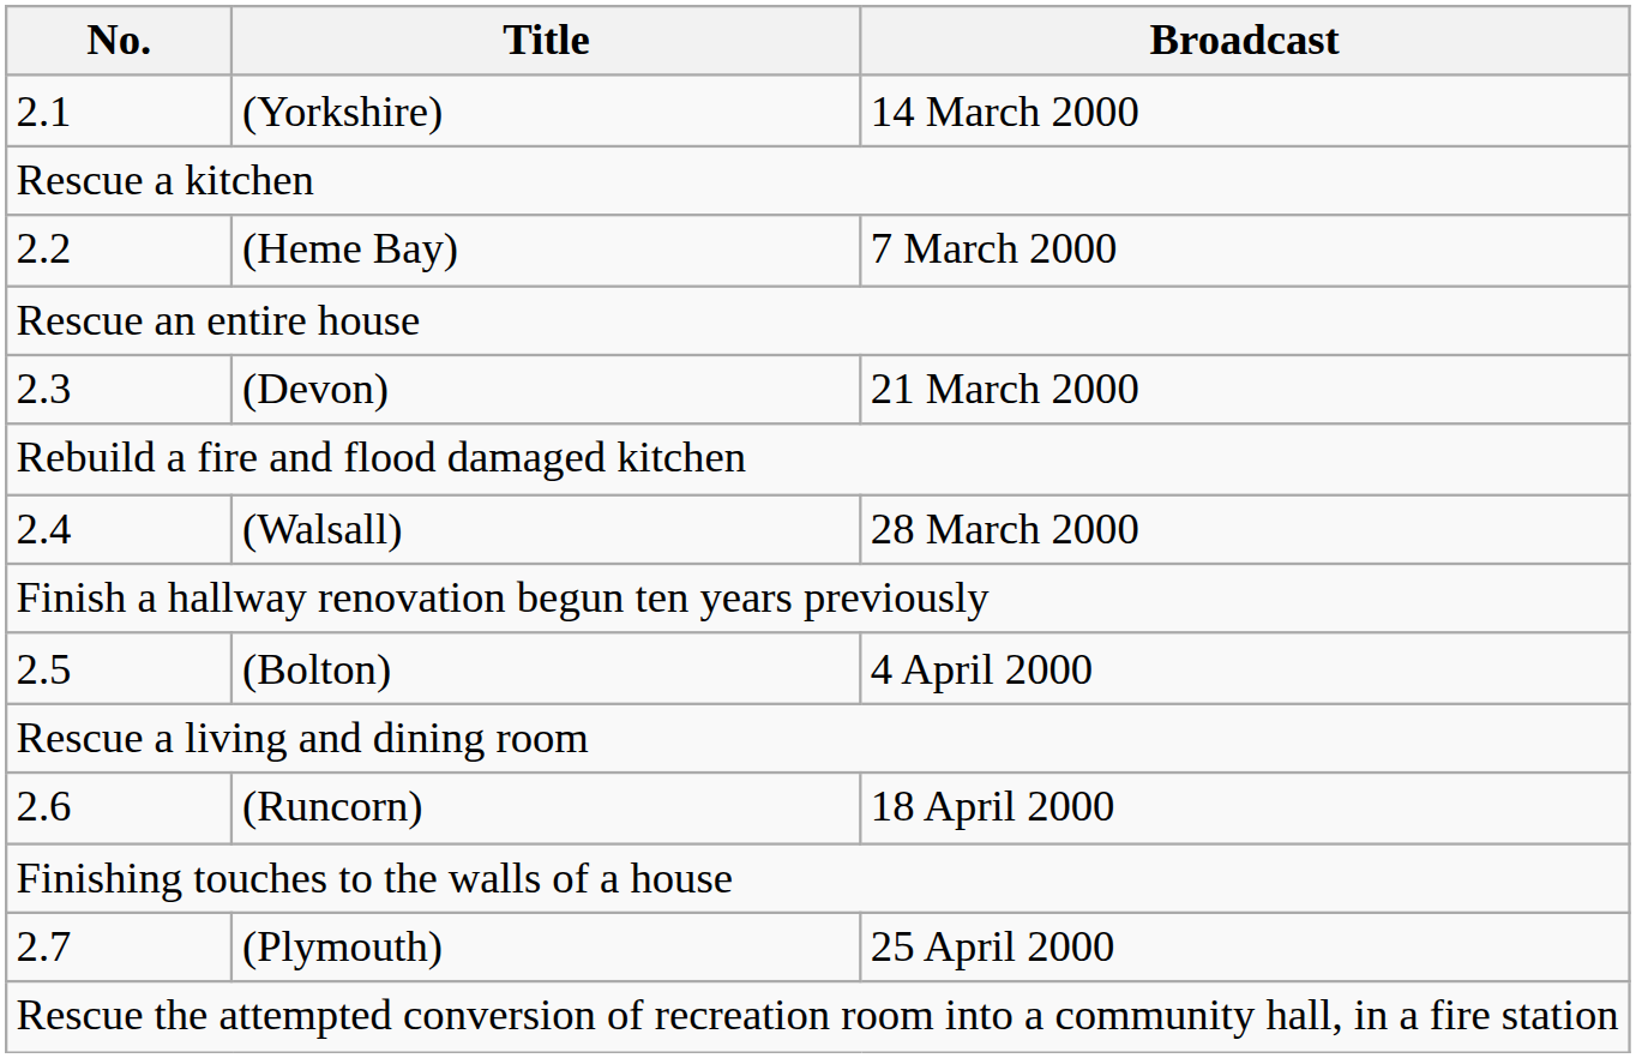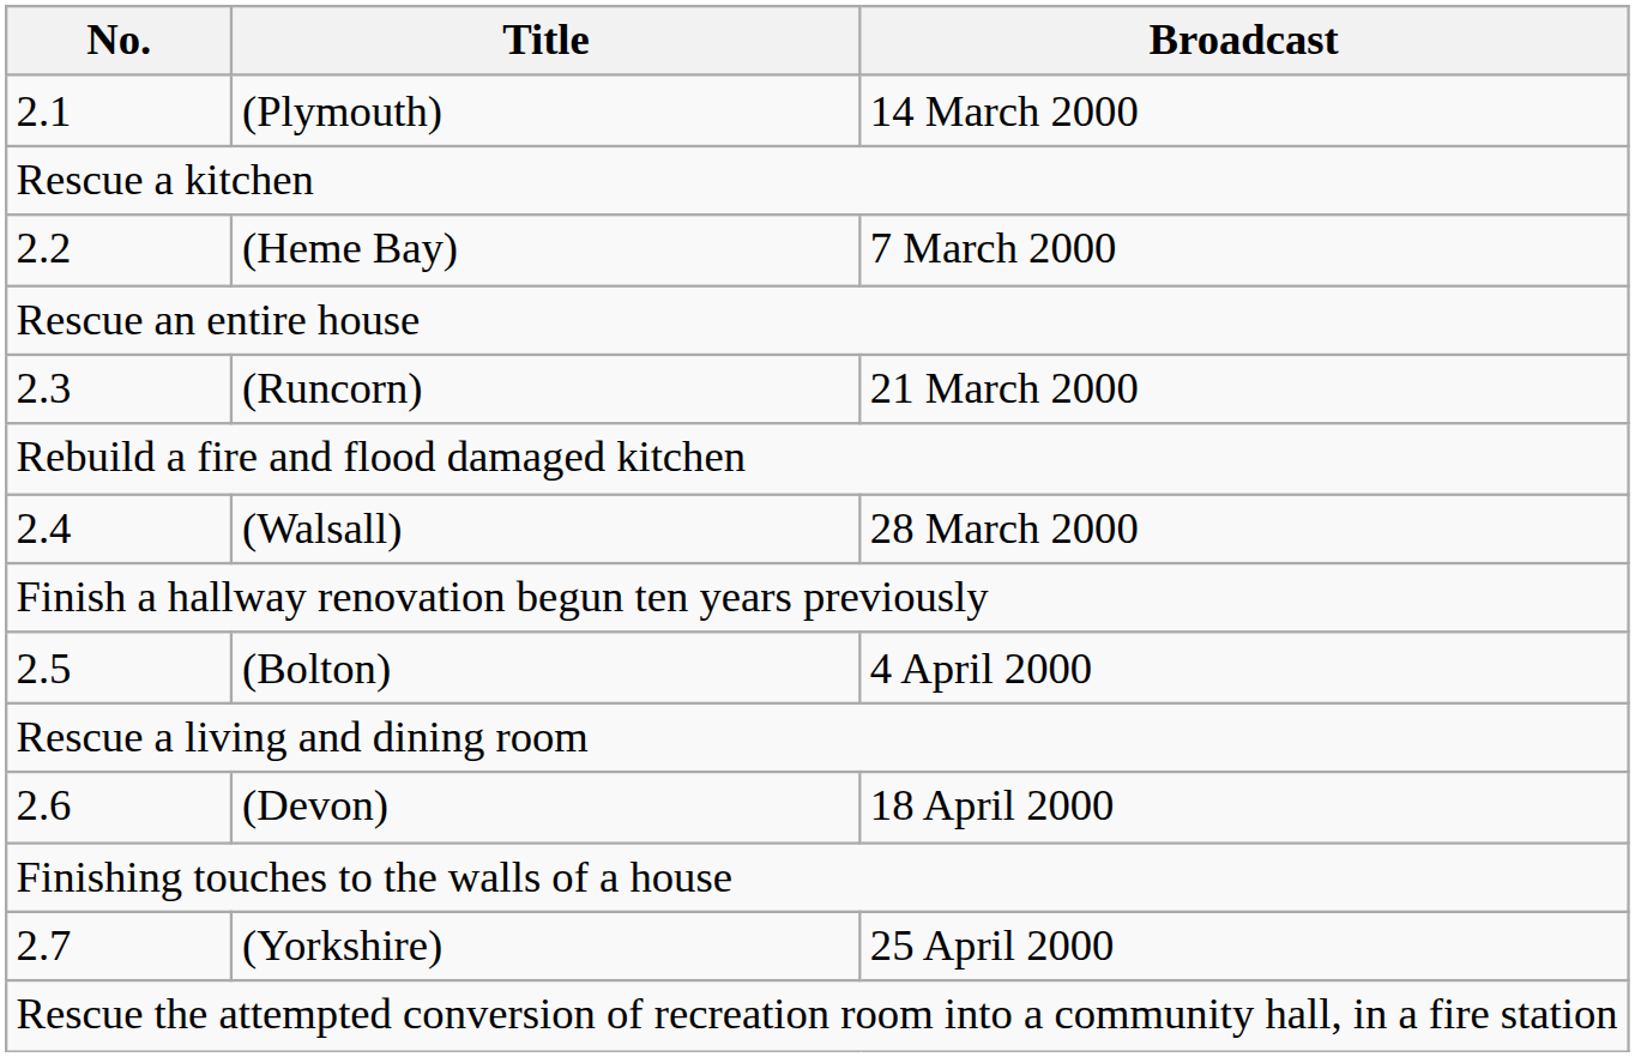 <table class="wikitable">
 <tr>
 <th>No.</th>
 <th>Title</th>
 <th>Broadcast</th>
 </tr>
 <tr>
 <td>2.1</td>
-<td>(Yorkshire)</td>
+<td>(Plymouth)</td>
 <td>14 March 2000</td>
 </tr>
 <tr>
 <td colspan="3">Rescue a kitchen</td>
 </tr>
 <tr>
 <td>2.2</td>
 <td>(Heme Bay)</td>
 <td>7 March 2000</td>
 </tr>
 <tr>
 <td colspan="3">Rescue an entire house</td>
 </tr>
 <tr>
 <td>2.3</td>
-<td>(Devon)</td>
+<td>(Runcorn)</td>
 <td>21 March 2000</td>
 </tr>
 <tr>
 <td colspan="3">Rebuild a fire and flood damaged kitchen</td>
 </tr>
 <tr>
 <td>2.4</td>
 <td>(Walsall)</td>
 <td>28 March 2000</td>
 </tr>
 <tr>
 <td colspan="3">Finish a hallway renovation begun ten years previously</td>
 </tr>
 <tr>
 <td>2.5</td>
 <td>(Bolton)</td>
 <td>4 April 2000</td>
 </tr>
 <tr>
 <td colspan="3">Rescue a living and dining room</td>
 </tr>
 <tr>
 <td>2.6</td>
-<td>(Runcorn)</td>
+<td>(Devon)</td>
 <td>18 April 2000</td>
 </tr>
 <tr>
 <td colspan="3">Finishing touches to the walls of a house</td>
 </tr>
 <tr>
 <td>2.7</td>
-<td>(Plymouth)</td>
+<td>(Yorkshire)</td>
 <td>25 April 2000</td>
 </tr>
 <tr>
 <td colspan="3">Rescue the attempted conversion of recreation room into a community hall, in a fire station</td>
 </tr>
 </table>
